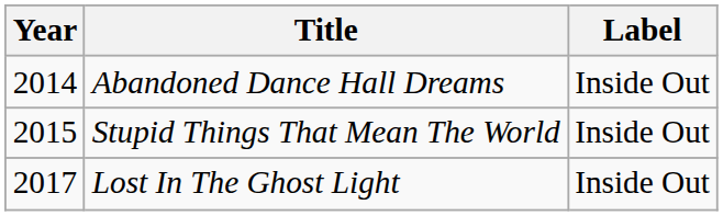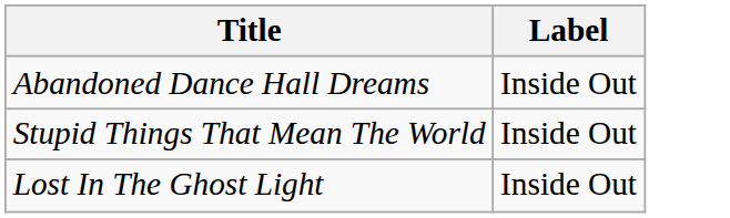 <table class="wikitable">
 <tr>
-<th>Year</th>
 <th>Title</th>
 <th>Label</th>
 </tr>
 <tr>
-<td>2014</td>
 <td><em>Abandoned Dance Hall Dreams</em></td>
 <td>Inside Out</td>
 </tr>
 <tr>
-<td>2015</td>
 <td><em>Stupid Things That Mean The World</em></td>
 <td>Inside Out</td>
 </tr>
 <tr>
-<td>2017</td>
 <td><em>Lost In The Ghost Light</em></td>
 <td>Inside Out</td>
 </tr>
 </table>
